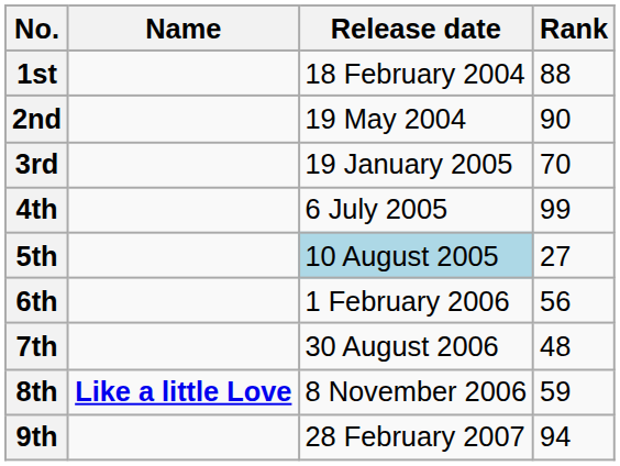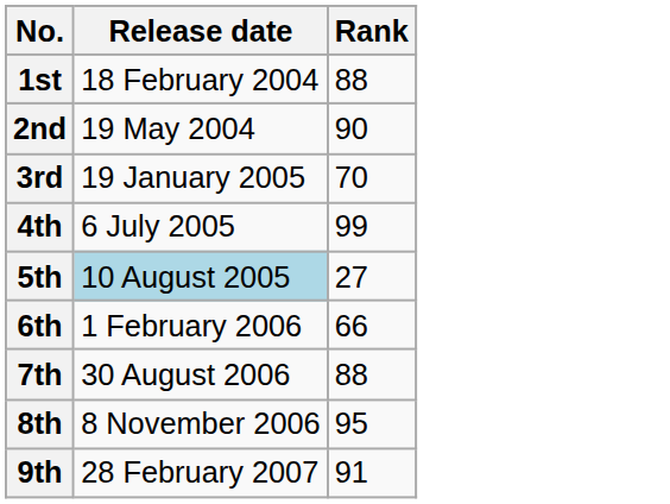 <table class=wikitable style="font-size:small">
 <tr>
 <th>No.</th>
-<th>Name</th>
 <th>Release date</th>
 <th>Rank</th>
 </tr>
 <tr>
 <th>1st</th>
-<td></td>
 <td>18 February 2004</td>
 <td>88 </td>
 </tr>
 <tr>
 <th>2nd</th>
-<td></td>
 <td>19 May 2004</td>
 <td>90</td>
 </tr>
 <tr>
 <th>3rd</th>
-<td></td>
 <td>19 January 2005</td>
 <td>70</td>
 </tr>
 <tr>
 <th>4th</th>
-<td></td>
 <td>6 July 2005</td>
 <td>99</td>
 </tr>
 <tr>
 <th>5th</th>
-<td></td>
 <td style="background: lightblue;">10 August 2005</td>
 <td>27</td>
 </tr>
 <tr>
 <th>6th</th>
-<td></td>
 <td>1 February 2006</td>
-<td>56</td>
+<td>66</td>
 </tr>
 <tr>
 <th>7th</th>
-<td></td>
 <td>30 August 2006</td>
-<td>48</td>
+<td>88</td>
 </tr>
 <tr>
 <th>8th</th>
-<td><strong><a href='#'>Like a little Love</a></strong></td>
 <td>8 November 2006</td>
-<td>59</td>
+<td>95</td>
 </tr>
 <tr>
 <th>9th</th>
-<td></td>
 <td>28 February 2007</td>
-<td>94</td>
+<td>91</td>
 </tr>
 </table>
